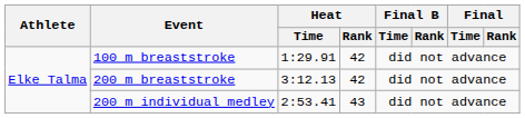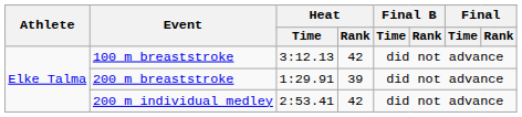 <table class=wikitable style="font-size:90%">
 <tr>
 <th rowspan="2">Athlete</th>
 <th rowspan="2">Event</th>
 <th colspan="2">Heat</th>
 <th colspan="2">Final B</th>
 <th colspan="2">Final</th>
 </tr>
 <tr style="font-size:95%">
 <th>Time</th>
 <th>Rank</th>
 <th>Time</th>
 <th>Rank</th>
 <th>Time</th>
 <th>Rank</th>
 </tr>
 <tr align=center>
 <td align=left rowspan=3><a href='#'>Elke Talma</a></td>
 <td align=left><a href='#'>100 m breaststroke</a></td>
-<td>1:29.91</td>
+<td>3:12.13</td>
 <td>42</td>
 <td colspan=4>did not advance</td>
 </tr>
 <tr align=center>
 <td align=left><a href='#'>200 m breaststroke</a></td>
-<td>3:12.13</td>
-<td>42</td>
+<td>1:29.91</td>
+<td>39</td>
 <td colspan=4>did not advance</td>
 </tr>
 <tr align=center>
 <td align=left><a href='#'>200 m individual medley</a></td>
 <td>2:53.41</td>
-<td>43</td>
+<td>42</td>
 <td colspan=4>did not advance</td>
 </tr>
 </table>
